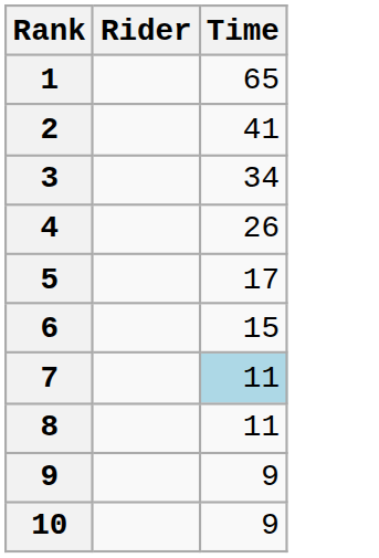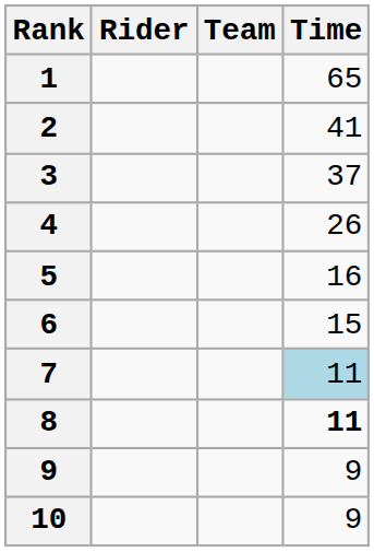 <table class="wikitable" margin-bottom:0;">
 <tr>
 <th scope="col">Rank</th>
 <th scope="col">Rider</th>
+<th scope="col">Team</th>
 <th scope="col">Time</th>
 </tr>
 <tr>
 <th scope="row">1</th>
 <td> </td>
+<td></td>
 <td align="right">65</td>
 </tr>
 <tr>
 <th scope="row">2</th>
+<td></td>
 <td></td>
 <td align="right">41</td>
 </tr>
 <tr>
 <th scope="row">3</th>
 <td></td>
-<td align="right">34</td>
+<td></td>
+<td align="right">37</td>
 </tr>
 <tr>
 <th scope="row">4</th>
+<td></td>
 <td></td>
 <td align="right">26</td>
 </tr>
 <tr>
 <th scope="row">5</th>
 <td> </td>
-<td align="right">17</td>
+<td></td>
+<td align="right">16</td>
 </tr>
 <tr>
 <th scope="row">6</th>
+<td></td>
 <td></td>
 <td align="right">15</td>
 </tr>
 <tr>
 <th scope="row">7</th>
 <td></td>
+<td></td>
 <td align="right" style="background: lightblue;">11</td>
 </tr>
 <tr>
 <th scope="row">8</th>
 <td></td>
-<td align="right">11</td>
+<td></td>
+<td align="right"><strong>11</strong></td>
 </tr>
 <tr>
 <th scope="row">9</th>
+<td></td>
 <td></td>
 <td align="right">9</td>
 </tr>
 <tr>
 <th scope="row">10</th>
 <td></td>
+<td></td>
 <td align="right">9</td>
 </tr>
 </table>
